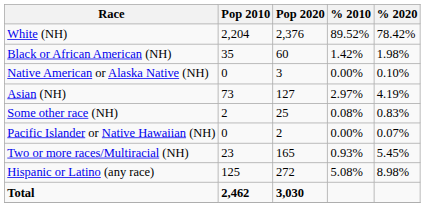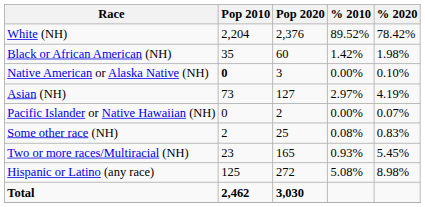 <table class="wikitable">
 <tr>
 <th>Race</th>
 <th>Pop 2010</th>
 <th>Pop 2020</th>
 <th>% 2010</th>
 <th>% 2020</th>
 </tr>
 <tr>
 <td><a href='#'>White</a> (NH)</td>
 <td>2,204</td>
 <td>2,376</td>
 <td>89.52%</td>
 <td>78.42%</td>
 </tr>
 <tr>
 <td><a href='#'>Black or African American</a> (NH)</td>
 <td>35</td>
 <td>60</td>
 <td>1.42%</td>
 <td>1.98%</td>
 </tr>
 <tr>
 <td><a href='#'>Native American</a> or <a href='#'>Alaska Native</a> (NH)</td>
-<td>0</td>
+<td><strong>0</strong></td>
 <td>3</td>
 <td>0.00%</td>
 <td>0.10%</td>
 </tr>
 <tr>
 <td><a href='#'>Asian</a> (NH)</td>
 <td>73</td>
 <td>127</td>
 <td>2.97%</td>
 <td>4.19%</td>
 </tr>
 <tr>
+<td><a href='#'>Pacific Islander</a> or <a href='#'>Native Hawaiian</a> (NH)</td>
+<td>0</td>
+<td>2</td>
+<td>0.00%</td>
+<td>0.07%</td>
+</tr>
+<tr>
 <td><a href='#'>Some other race</a> (NH)</td>
 <td>2</td>
 <td>25</td>
 <td>0.08%</td>
 <td>0.83%</td>
-</tr>
-<tr>
-<td><a href='#'>Pacific Islander</a> or <a href='#'>Native Hawaiian</a> (NH)</td>
-<td>0</td>
-<td>2</td>
-<td>0.00%</td>
-<td>0.07%</td>
 </tr>
 <tr>
 <td><a href='#'>Two or more races/Multiracial</a> (NH)</td>
 <td>23</td>
 <td>165</td>
 <td>0.93%</td>
 <td>5.45%</td>
 </tr>
 <tr>
 <td><a href='#'>Hispanic or Latino</a> (any race)</td>
 <td>125</td>
 <td>272</td>
 <td>5.08%</td>
 <td>8.98%</td>
 </tr>
 <tr>
 <td><strong>Total</strong></td>
 <td><strong>2,462</strong></td>
 <td><strong>3,030</strong></td>
 <td></td>
 <td></td>
 </tr>
 <tr>
 </tr>
 </table>
